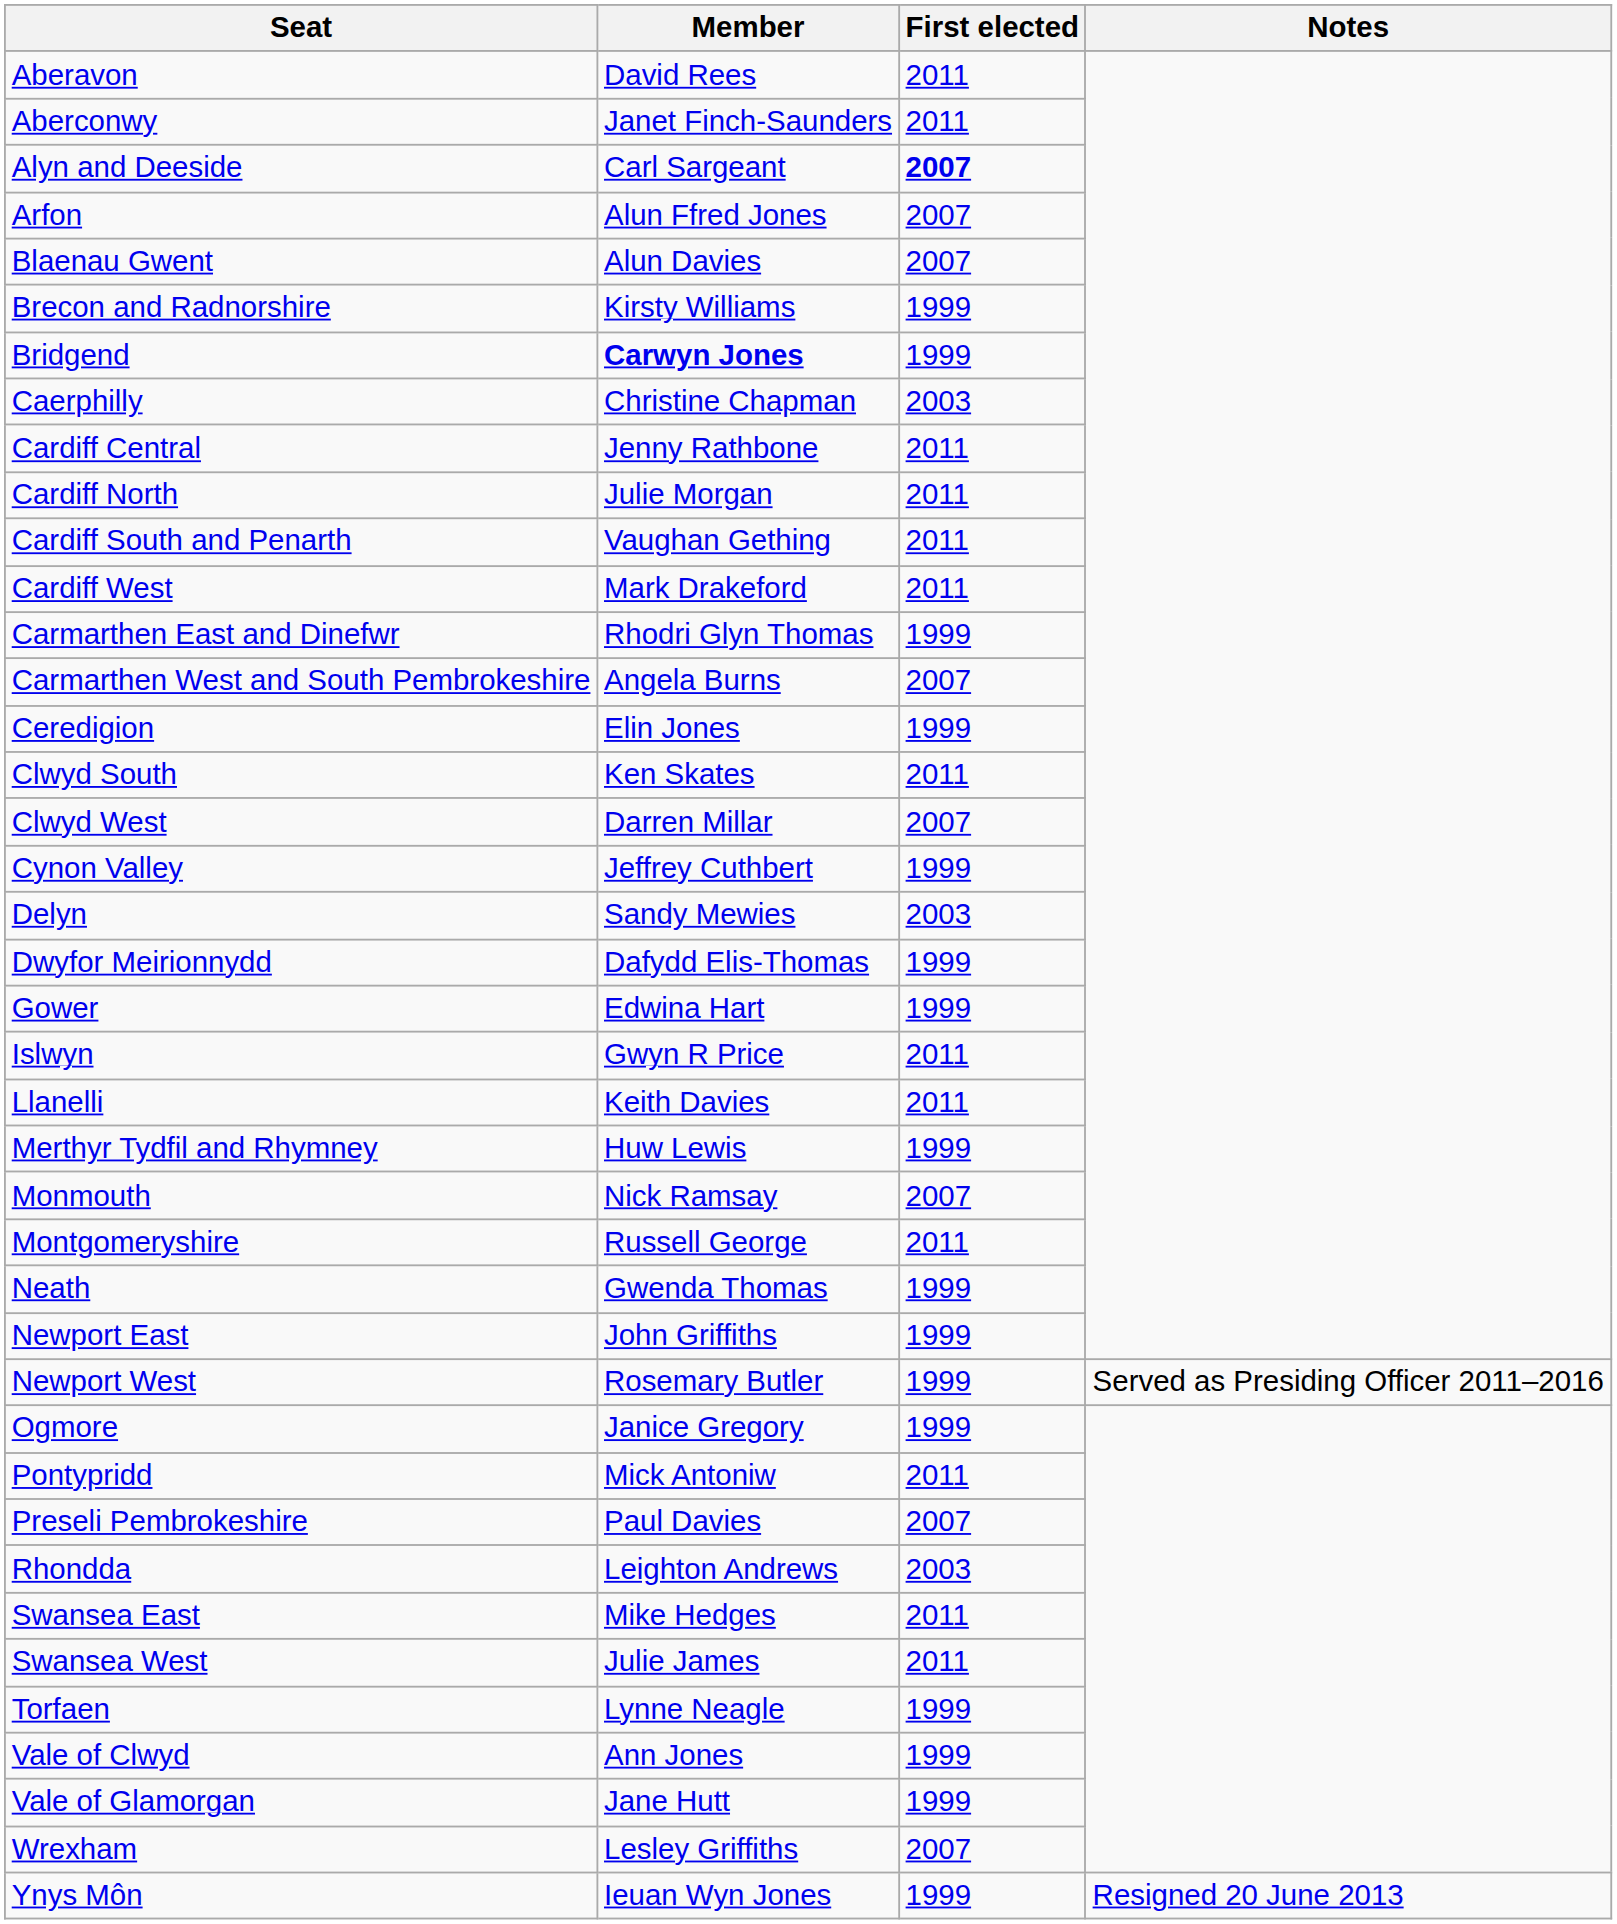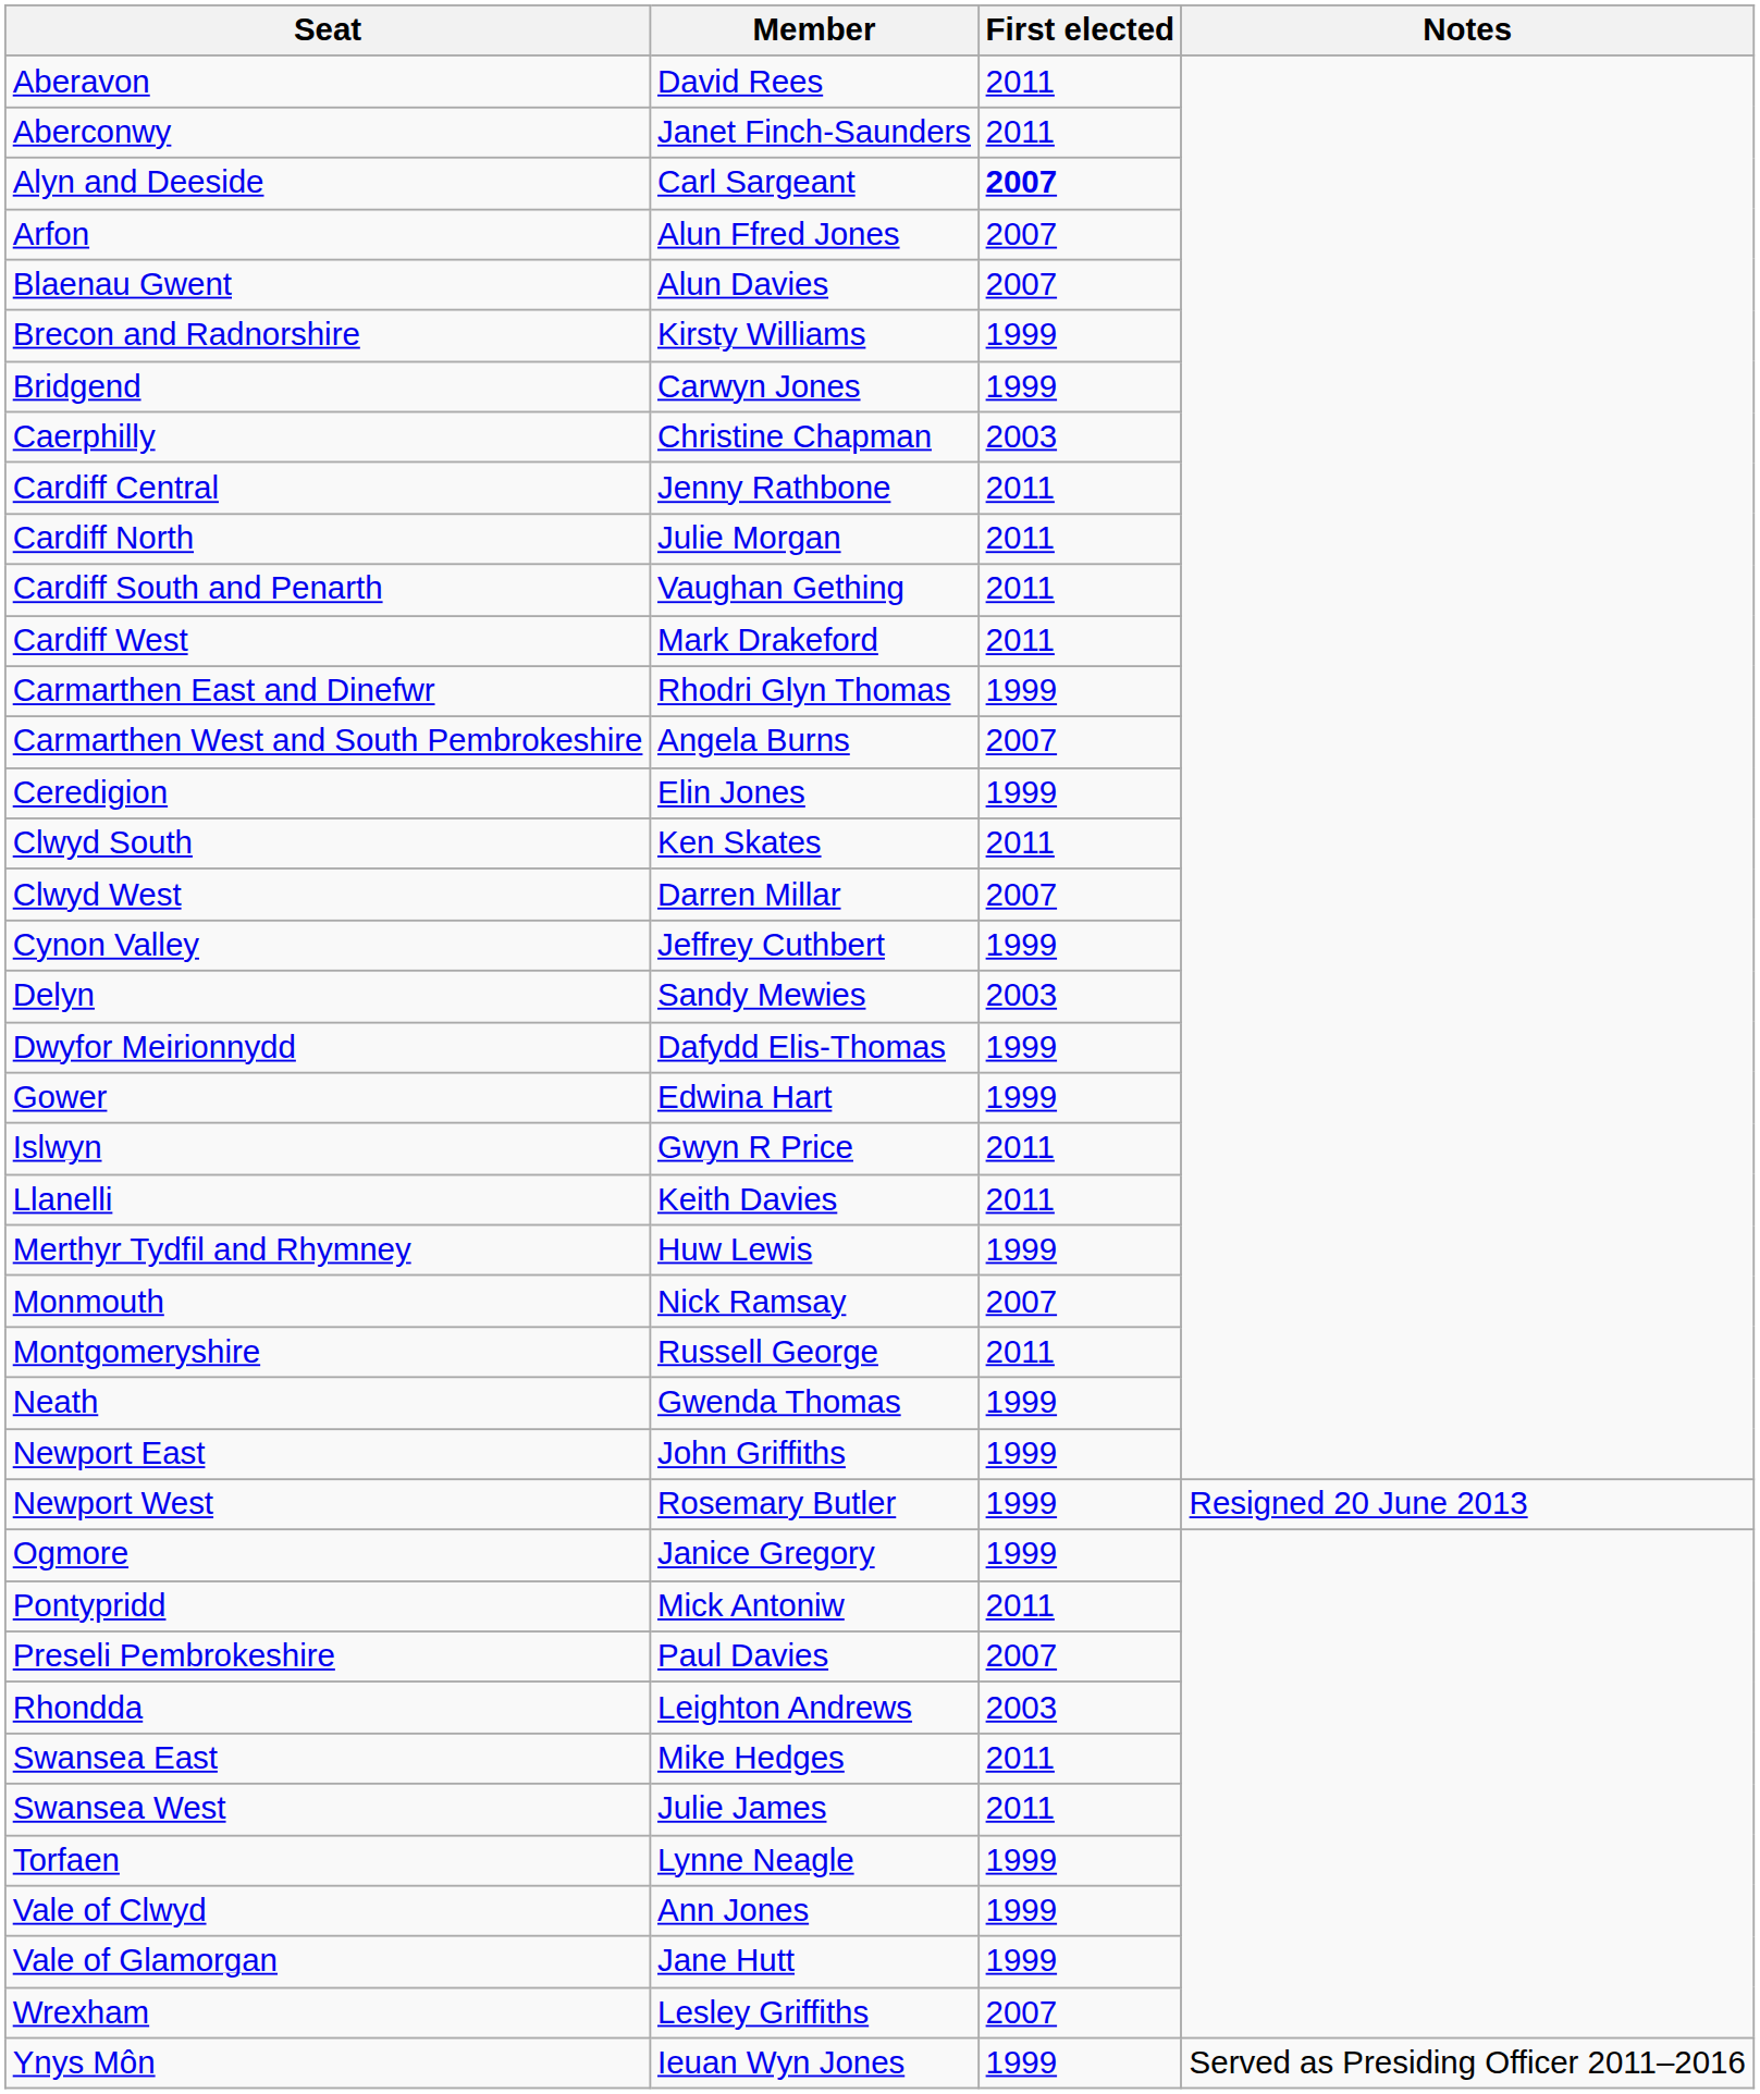 <table class="wikitable sortable">
 <tr>
 <th>Seat</th>
 <th>Member</th>
 <th>First elected</th>
 <th>Notes</th>
 </tr>
 <tr>
 <td><a href='#'>Aberavon</a></td>
 <td><a href='#'>David Rees</a></td>
 <td><a href='#'>2011</a></td>
 </tr>
 <tr>
 <td><a href='#'>Aberconwy</a></td>
 <td><a href='#'>Janet Finch-Saunders</a></td>
 <td><a href='#'>2011</a></td>
 </tr>
 <tr>
 <td><a href='#'>Alyn and Deeside</a></td>
 <td><a href='#'>Carl Sargeant</a></td>
 <td><strong><a href='#'>2007</a></strong></td>
 </tr>
 <tr>
 <td><a href='#'>Arfon</a></td>
 <td><a href='#'>Alun Ffred Jones</a></td>
 <td><a href='#'>2007</a></td>
 </tr>
 <tr>
 <td><a href='#'>Blaenau Gwent</a></td>
 <td><a href='#'>Alun Davies</a></td>
 <td><a href='#'>2007</a></td>
 </tr>
 <tr>
 <td><a href='#'>Brecon and Radnorshire</a></td>
 <td><a href='#'>Kirsty Williams</a></td>
 <td><a href='#'>1999</a></td>
 </tr>
 <tr>
 <td><a href='#'>Bridgend</a></td>
-<td><strong><a href='#'>Carwyn Jones</a></strong></td>
+<td><a href='#'>Carwyn Jones</a></td>
 <td><a href='#'>1999</a></td>
 </tr>
 <tr>
 <td><a href='#'>Caerphilly</a></td>
 <td><a href='#'>Christine Chapman</a></td>
 <td><a href='#'>2003</a></td>
 </tr>
 <tr>
 <td><a href='#'>Cardiff Central</a></td>
 <td><a href='#'>Jenny Rathbone</a></td>
 <td><a href='#'>2011</a></td>
 </tr>
 <tr>
 <td><a href='#'>Cardiff North</a></td>
 <td><a href='#'>Julie Morgan</a></td>
 <td><a href='#'>2011</a></td>
 </tr>
 <tr>
 <td><a href='#'>Cardiff South and Penarth</a></td>
 <td><a href='#'>Vaughan Gething</a></td>
 <td><a href='#'>2011</a></td>
 </tr>
 <tr>
 <td><a href='#'>Cardiff West</a></td>
 <td><a href='#'>Mark Drakeford</a></td>
 <td><a href='#'>2011</a></td>
 </tr>
 <tr>
 <td><a href='#'>Carmarthen East and Dinefwr</a></td>
 <td><a href='#'>Rhodri Glyn Thomas</a></td>
 <td><a href='#'>1999</a></td>
 </tr>
 <tr>
 <td><a href='#'>Carmarthen West and South Pembrokeshire</a></td>
 <td><a href='#'>Angela Burns</a></td>
 <td><a href='#'>2007</a></td>
 </tr>
 <tr>
 <td><a href='#'>Ceredigion</a></td>
 <td><a href='#'>Elin Jones</a></td>
 <td><a href='#'>1999</a></td>
 </tr>
 <tr>
 <td><a href='#'>Clwyd South</a></td>
 <td><a href='#'>Ken Skates</a></td>
 <td><a href='#'>2011</a></td>
 </tr>
 <tr>
 <td><a href='#'>Clwyd West</a></td>
 <td><a href='#'>Darren Millar</a></td>
 <td><a href='#'>2007</a></td>
 </tr>
 <tr>
 <td><a href='#'>Cynon Valley</a></td>
 <td><a href='#'>Jeffrey Cuthbert</a></td>
 <td><a href='#'>1999</a></td>
 </tr>
 <tr>
 <td><a href='#'>Delyn</a></td>
 <td><a href='#'>Sandy Mewies</a></td>
 <td><a href='#'>2003</a></td>
 </tr>
 <tr>
 <td><a href='#'>Dwyfor Meirionnydd</a></td>
 <td><a href='#'>Dafydd Elis-Thomas</a></td>
 <td><a href='#'>1999</a></td>
 </tr>
 <tr>
 <td><a href='#'>Gower</a></td>
 <td><a href='#'>Edwina Hart</a></td>
 <td><a href='#'>1999</a></td>
 </tr>
 <tr>
 <td><a href='#'>Islwyn</a></td>
 <td><a href='#'>Gwyn R Price</a></td>
 <td><a href='#'>2011</a></td>
 </tr>
 <tr>
 <td><a href='#'>Llanelli</a></td>
 <td><a href='#'>Keith Davies</a></td>
 <td><a href='#'>2011</a></td>
 </tr>
 <tr>
 <td><a href='#'>Merthyr Tydfil and Rhymney</a></td>
 <td><a href='#'>Huw Lewis</a></td>
 <td><a href='#'>1999</a></td>
 </tr>
 <tr>
 <td><a href='#'>Monmouth</a></td>
 <td><a href='#'>Nick Ramsay</a></td>
 <td><a href='#'>2007</a></td>
 </tr>
 <tr>
 <td><a href='#'>Montgomeryshire</a></td>
 <td><a href='#'>Russell George</a></td>
 <td><a href='#'>2011</a></td>
 </tr>
 <tr>
 <td><a href='#'>Neath</a></td>
 <td><a href='#'>Gwenda Thomas</a></td>
 <td><a href='#'>1999</a></td>
 </tr>
 <tr>
 <td><a href='#'>Newport East</a></td>
 <td><a href='#'>John Griffiths</a></td>
 <td><a href='#'>1999</a></td>
 </tr>
 <tr>
 <td><a href='#'>Newport West</a></td>
 <td><a href='#'>Rosemary Butler</a></td>
 <td><a href='#'>1999</a></td>
-<td>Served as Presiding Officer 2011–2016</td>
+<td><a href='#'>Resigned 20 June 2013</a></td>
 </tr>
 <tr>
 <td><a href='#'>Ogmore</a></td>
 <td><a href='#'>Janice Gregory</a></td>
 <td><a href='#'>1999</a></td>
 </tr>
 <tr>
 <td><a href='#'>Pontypridd</a></td>
 <td><a href='#'>Mick Antoniw</a></td>
 <td><a href='#'>2011</a></td>
 </tr>
 <tr>
 <td><a href='#'>Preseli Pembrokeshire</a></td>
 <td><a href='#'>Paul Davies</a></td>
 <td><a href='#'>2007</a></td>
 </tr>
 <tr>
 <td><a href='#'>Rhondda</a></td>
 <td><a href='#'>Leighton Andrews</a></td>
 <td><a href='#'>2003</a></td>
 </tr>
 <tr>
 <td><a href='#'>Swansea East</a></td>
 <td><a href='#'>Mike Hedges</a></td>
 <td><a href='#'>2011</a></td>
 </tr>
 <tr>
 <td><a href='#'>Swansea West</a></td>
 <td><a href='#'>Julie James</a></td>
 <td><a href='#'>2011</a></td>
 </tr>
 <tr>
 <td><a href='#'>Torfaen</a></td>
 <td><a href='#'>Lynne Neagle</a></td>
 <td><a href='#'>1999</a></td>
 </tr>
 <tr>
 <td><a href='#'>Vale of Clwyd</a></td>
 <td><a href='#'>Ann Jones</a></td>
 <td><a href='#'>1999</a></td>
 </tr>
 <tr>
 <td><a href='#'>Vale of Glamorgan</a></td>
 <td><a href='#'>Jane Hutt</a></td>
 <td><a href='#'>1999</a></td>
 </tr>
 <tr>
 <td><a href='#'>Wrexham</a></td>
 <td><a href='#'>Lesley Griffiths</a></td>
 <td><a href='#'>2007</a></td>
 </tr>
 <tr>
 <td><a href='#'>Ynys Môn</a></td>
 <td><a href='#'>Ieuan Wyn Jones</a></td>
 <td><a href='#'>1999</a></td>
-<td><a href='#'>Resigned 20 June 2013</a></td>
+<td>Served as Presiding Officer 2011–2016</td>
 </tr>
 </table>
